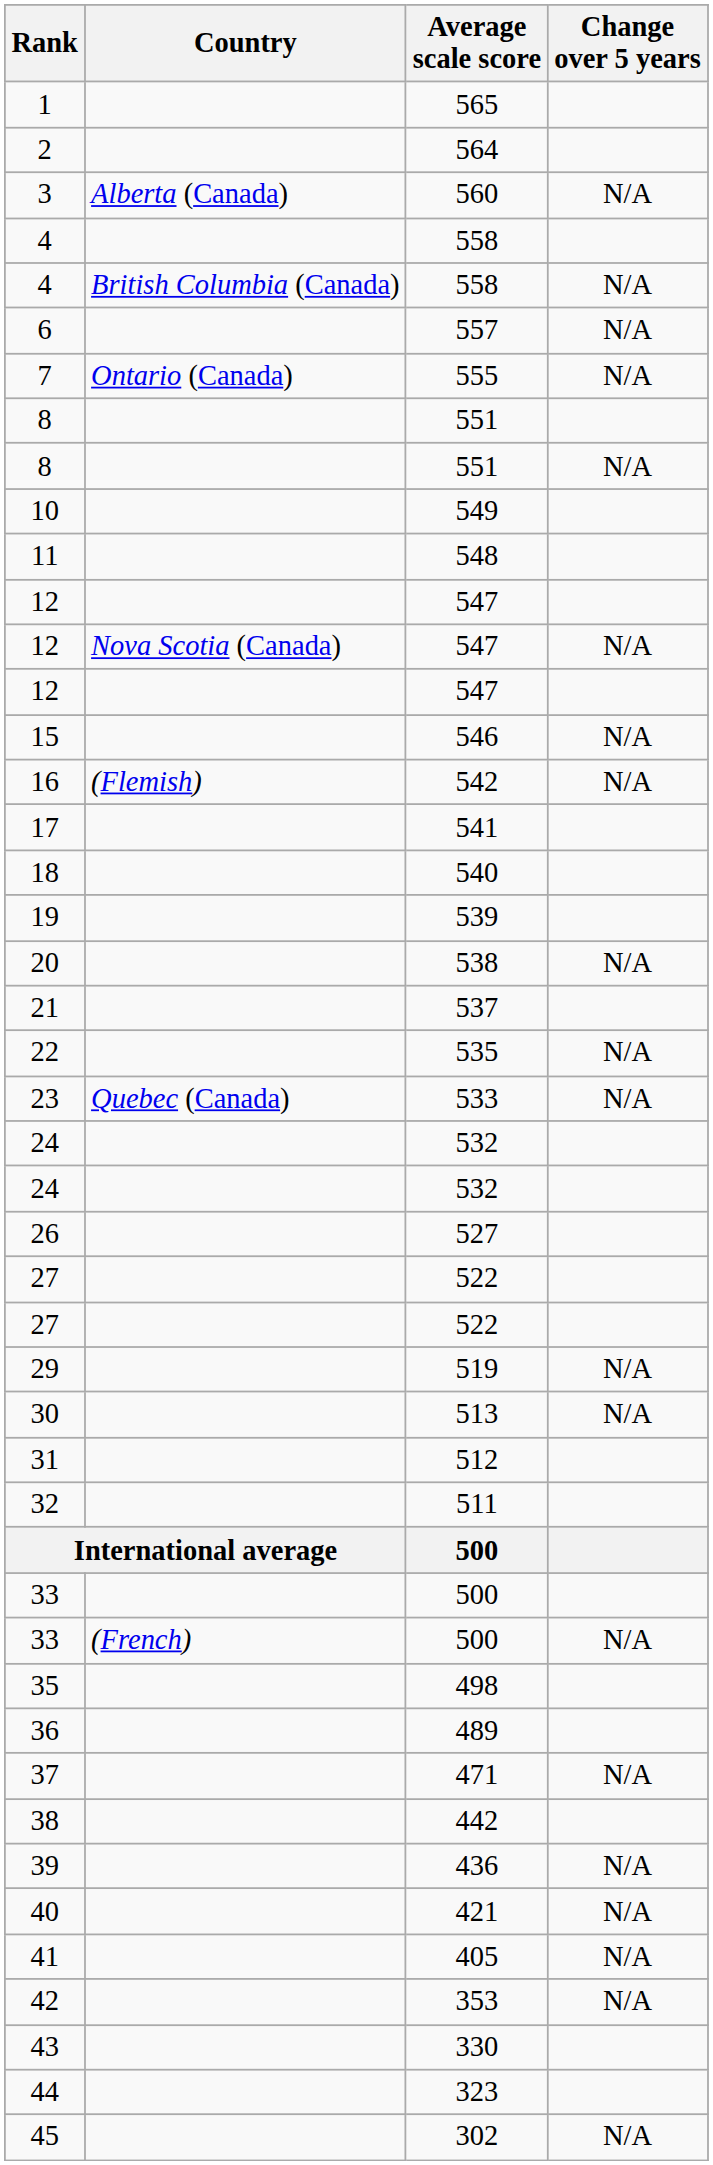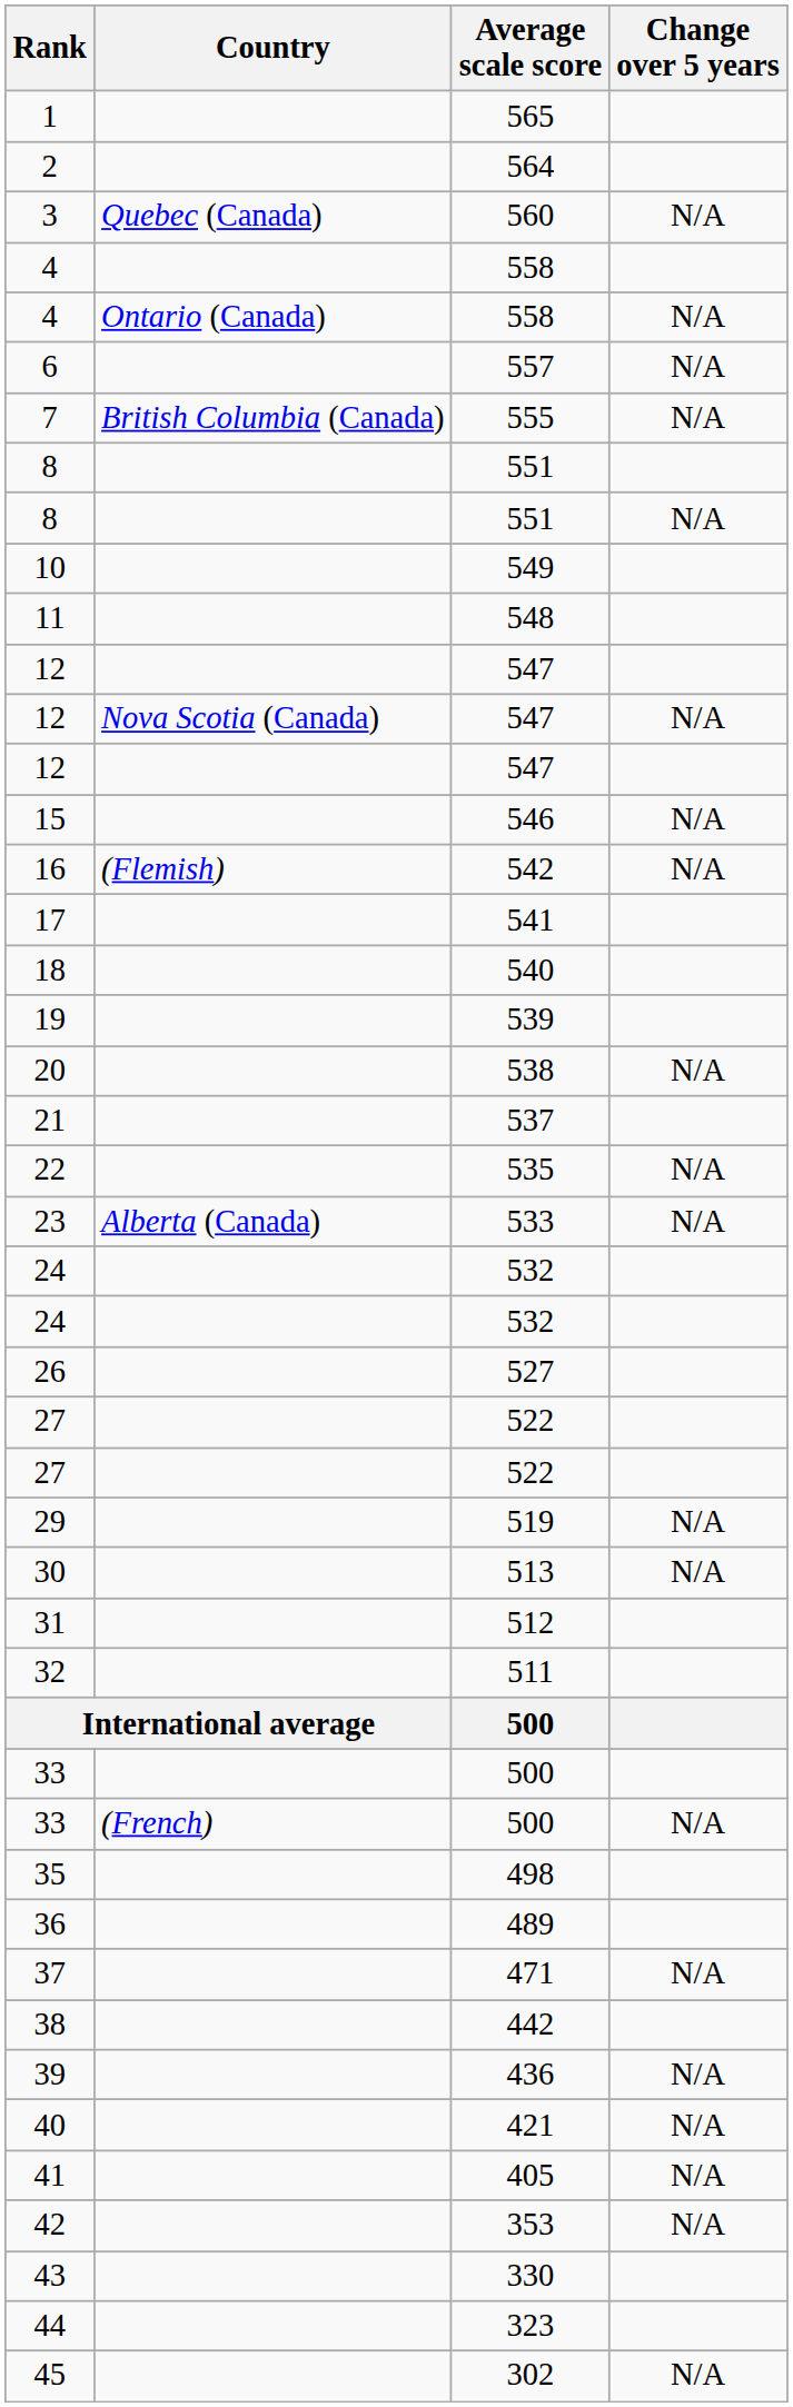 <table class="wikitable sortable" style="text-align:center;">
 <tr>
 <th>Rank</th>
 <th>Country</th>
 <th>Average<br>scale score</th>
 <th>Change<br>over 5 years</th>
 </tr>
 <tr>
 <td>1</td>
 <td style="text-align:left;"></td>
 <td>565</td>
 <td></td>
 </tr>
 <tr>
 <td>2</td>
 <td style="text-align:left;"></td>
 <td>564</td>
 <td></td>
 </tr>
 <tr>
 <td>3</td>
-<td style="text-align:left;"> <em><a href='#'>Alberta</a></em> (<a href='#'>Canada</a>)</td>
+<td style="text-align:left;"> <em><a href='#'>Quebec</a></em> (<a href='#'>Canada</a>)</td>
 <td>560</td>
 <td>N/A</td>
 </tr>
 <tr>
 <td>4</td>
 <td style="text-align:left;"></td>
 <td>558</td>
 <td></td>
 </tr>
 <tr>
 <td>4</td>
-<td style="text-align:left;"> <em><a href='#'>British Columbia</a></em> (<a href='#'>Canada</a>)</td>
+<td style="text-align:left;"> <em><a href='#'>Ontario</a></em> (<a href='#'>Canada</a>)</td>
 <td>558</td>
 <td>N/A</td>
 </tr>
 <tr>
 <td>6</td>
 <td style="text-align:left;"></td>
 <td>557</td>
 <td>N/A</td>
 </tr>
 <tr>
 <td>7</td>
-<td style="text-align:left;"> <em><a href='#'>Ontario</a></em> (<a href='#'>Canada</a>)</td>
+<td style="text-align:left;"> <em><a href='#'>British Columbia</a></em> (<a href='#'>Canada</a>)</td>
 <td>555</td>
 <td>N/A</td>
 </tr>
 <tr>
 <td>8</td>
 <td style="text-align:left;"></td>
 <td>551</td>
 <td></td>
 </tr>
 <tr>
 <td>8</td>
 <td style="text-align:left;"></td>
 <td>551</td>
 <td>N/A</td>
 </tr>
 <tr>
 <td>10</td>
 <td style="text-align:left;"></td>
 <td>549</td>
 <td></td>
 </tr>
 <tr>
 <td>11</td>
 <td style="text-align:left;"></td>
 <td>548</td>
 <td></td>
 </tr>
 <tr>
 <td>12</td>
 <td style="text-align:left;"></td>
 <td>547</td>
 <td></td>
 </tr>
 <tr>
 <td>12</td>
 <td style="text-align:left;"> <em><a href='#'>Nova Scotia</a></em> (<a href='#'>Canada</a>)</td>
 <td>547</td>
 <td>N/A</td>
 </tr>
 <tr>
 <td>12</td>
 <td style="text-align:left;"></td>
 <td>547</td>
 <td></td>
 </tr>
 <tr>
 <td>15</td>
 <td style="text-align:left;"></td>
 <td>546</td>
 <td>N/A</td>
 </tr>
 <tr>
 <td>16</td>
 <td style="text-align:left;"> <em>(<a href='#'>Flemish</a>)</em></td>
 <td>542</td>
 <td>N/A</td>
 </tr>
 <tr>
 <td>17</td>
 <td style="text-align:left;"></td>
 <td>541</td>
 <td></td>
 </tr>
 <tr>
 <td>18</td>
 <td style="text-align:left;"></td>
 <td>540</td>
 <td></td>
 </tr>
 <tr>
 <td>19</td>
 <td style="text-align:left;"></td>
 <td>539</td>
 <td></td>
 </tr>
 <tr>
 <td>20</td>
 <td style="text-align:left;"></td>
 <td>538</td>
 <td>N/A</td>
 </tr>
 <tr>
 <td>21</td>
 <td style="text-align:left;"></td>
 <td>537</td>
 <td></td>
 </tr>
 <tr>
 <td>22</td>
 <td style="text-align:left;"></td>
 <td>535</td>
 <td>N/A</td>
 </tr>
 <tr>
 <td>23</td>
-<td style="text-align:left;"> <em><a href='#'>Quebec</a></em> (<a href='#'>Canada</a>)</td>
+<td style="text-align:left;"> <em><a href='#'>Alberta</a></em> (<a href='#'>Canada</a>)</td>
 <td>533</td>
 <td>N/A</td>
 </tr>
 <tr>
 <td>24</td>
 <td style="text-align:left;"></td>
 <td>532</td>
 <td></td>
 </tr>
 <tr>
 <td>24</td>
 <td style="text-align:left;"></td>
 <td>532</td>
 <td></td>
 </tr>
 <tr>
 <td>26</td>
 <td style="text-align:left;"></td>
 <td>527</td>
 <td></td>
 </tr>
 <tr>
 <td>27</td>
 <td style="text-align:left;"></td>
 <td>522</td>
 <td></td>
 </tr>
 <tr>
 <td>27</td>
 <td style="text-align:left;"></td>
 <td>522</td>
 <td></td>
 </tr>
 <tr>
 <td>29</td>
 <td style="text-align:left;"></td>
 <td>519</td>
 <td>N/A</td>
 </tr>
 <tr>
 <td>30</td>
 <td style="text-align:left;"></td>
 <td>513</td>
 <td>N/A</td>
 </tr>
 <tr>
 <td>31</td>
 <td style="text-align:left;"></td>
 <td>512</td>
 <td></td>
 </tr>
 <tr>
 <td>32</td>
 <td style="text-align:left;"></td>
 <td>511</td>
 <td></td>
 </tr>
 <tr>
 <th colspan="2">International average</th>
 <th>500</th>
 <th></th>
 </tr>
 <tr>
 <td>33</td>
 <td style="text-align:left;"></td>
 <td>500</td>
 <td></td>
 </tr>
 <tr>
 <td>33</td>
 <td style="text-align:left;"> <em>(<a href='#'>French</a>)</em></td>
 <td>500</td>
 <td>N/A</td>
 </tr>
 <tr>
 <td>35</td>
 <td style="text-align:left;"></td>
 <td>498</td>
 <td></td>
 </tr>
 <tr>
 <td>36</td>
 <td style="text-align:left;"></td>
 <td>489</td>
 <td></td>
 </tr>
 <tr>
 <td>37</td>
 <td style="text-align:left;"></td>
 <td>471</td>
 <td>N/A</td>
 </tr>
 <tr>
 <td>38</td>
 <td style="text-align:left;"></td>
 <td>442</td>
 <td></td>
 </tr>
 <tr>
 <td>39</td>
 <td style="text-align:left;"></td>
 <td>436</td>
 <td>N/A</td>
 </tr>
 <tr>
 <td>40</td>
 <td style="text-align:left;"></td>
 <td>421</td>
 <td>N/A</td>
 </tr>
 <tr>
 <td>41</td>
 <td style="text-align:left;"></td>
 <td>405</td>
 <td>N/A</td>
 </tr>
 <tr>
 <td>42</td>
 <td style="text-align:left;"></td>
 <td>353</td>
 <td>N/A</td>
 </tr>
 <tr>
 <td>43</td>
 <td style="text-align:left;"></td>
 <td>330</td>
 <td></td>
 </tr>
 <tr>
 <td>44</td>
 <td style="text-align:left;"></td>
 <td>323</td>
 <td></td>
 </tr>
 <tr>
 <td>45</td>
 <td style="text-align:left;"></td>
 <td>302</td>
 <td>N/A</td>
 </tr>
 </table>
